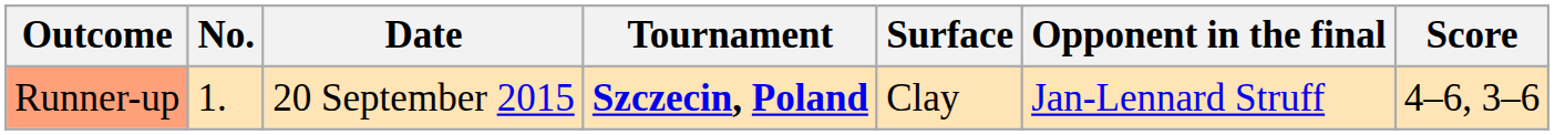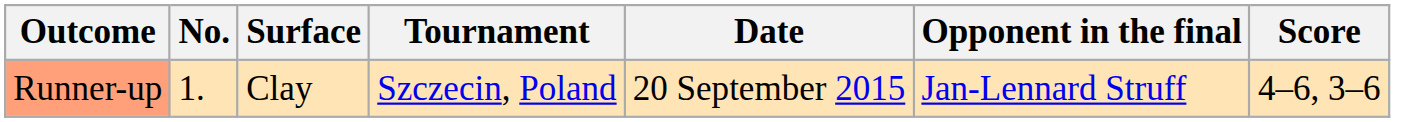 <table class="sortable wikitable">
 <tr>
 <th>Outcome</th>
 <th>No.</th>
+<th>Surface</th>
+<th>Tournament</th>
 <th>Date</th>
-<th>Tournament</th>
-<th>Surface</th>
 <th>Opponent in the final</th>
 <th>Score</th>
 </tr>
 <tr style="background:moccasin">
 <td style="background:#FFA07A">Runner-up</td>
 <td>1.</td>
+<td>Clay</td>
+<td><a href='#'>Szczecin</a>, <a href='#'>Poland</a></td>
 <td>20 September <a href='#'>2015</a></td>
-<td><strong><a href='#'>Szczecin</a>, <a href='#'>Poland</a></strong></td>
-<td>Clay</td>
 <td> <a href='#'>Jan-Lennard Struff</a></td>
 <td>4–6, 3–6</td>
 </tr>
 </table>
